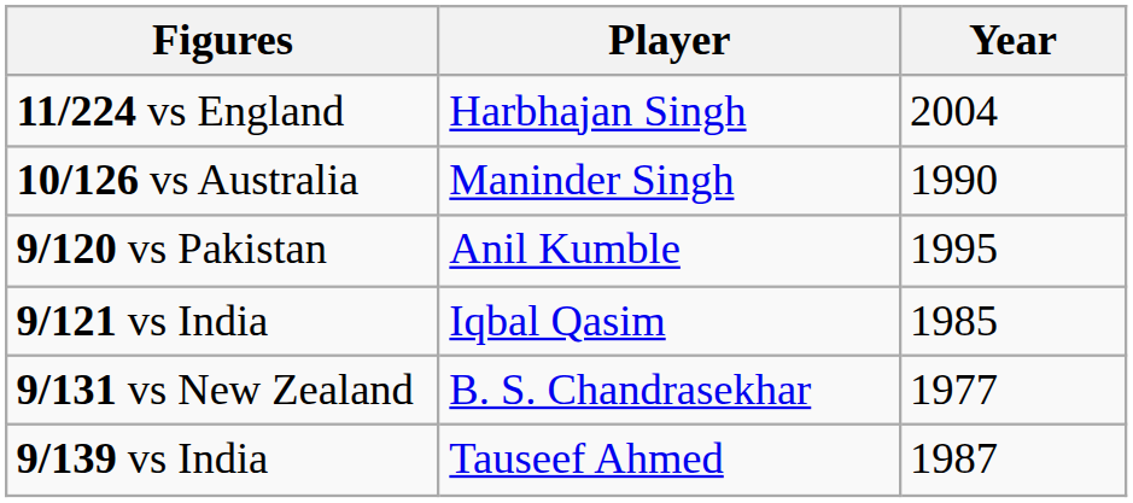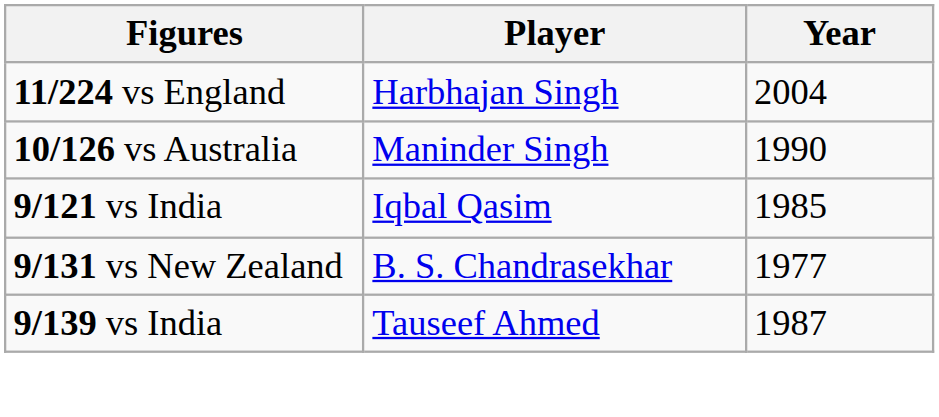 <table class="wikitable">
 <tr>
 <th style="width:150px;">Figures</th>
 <th style="width:160px;">Player</th>
 <th style="width:75px;">Year</th>
 </tr>
 <tr>
 <td><strong>11/224</strong> vs England</td>
 <td> <a href='#'>Harbhajan Singh</a></td>
 <td>2004</td>
 </tr>
 <tr>
 <td><strong>10/126</strong> vs Australia</td>
 <td> <a href='#'>Maninder Singh</a></td>
 <td>1990</td>
 </tr>
 <tr>
-<td><strong>9/120</strong> vs Pakistan</td>
-<td> <a href='#'>Anil Kumble</a></td>
-<td>1995</td>
-</tr>
-<tr>
 <td><strong>9/121</strong> vs India</td>
 <td> <a href='#'>Iqbal Qasim</a></td>
 <td>1985</td>
 </tr>
 <tr>
 <td><strong>9/131</strong> vs New Zealand</td>
 <td> <a href='#'>B. S. Chandrasekhar</a></td>
 <td>1977</td>
 </tr>
 <tr>
 <td><strong>9/139</strong> vs India</td>
 <td> <a href='#'>Tauseef Ahmed</a></td>
 <td>1987</td>
 </tr>
 </table>
